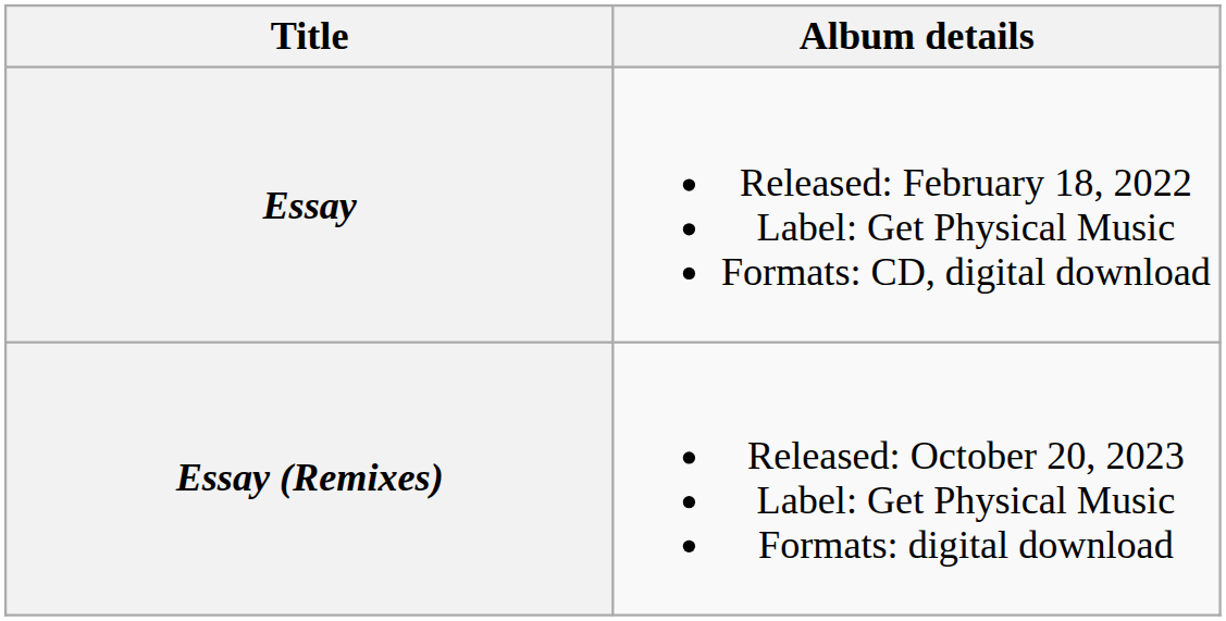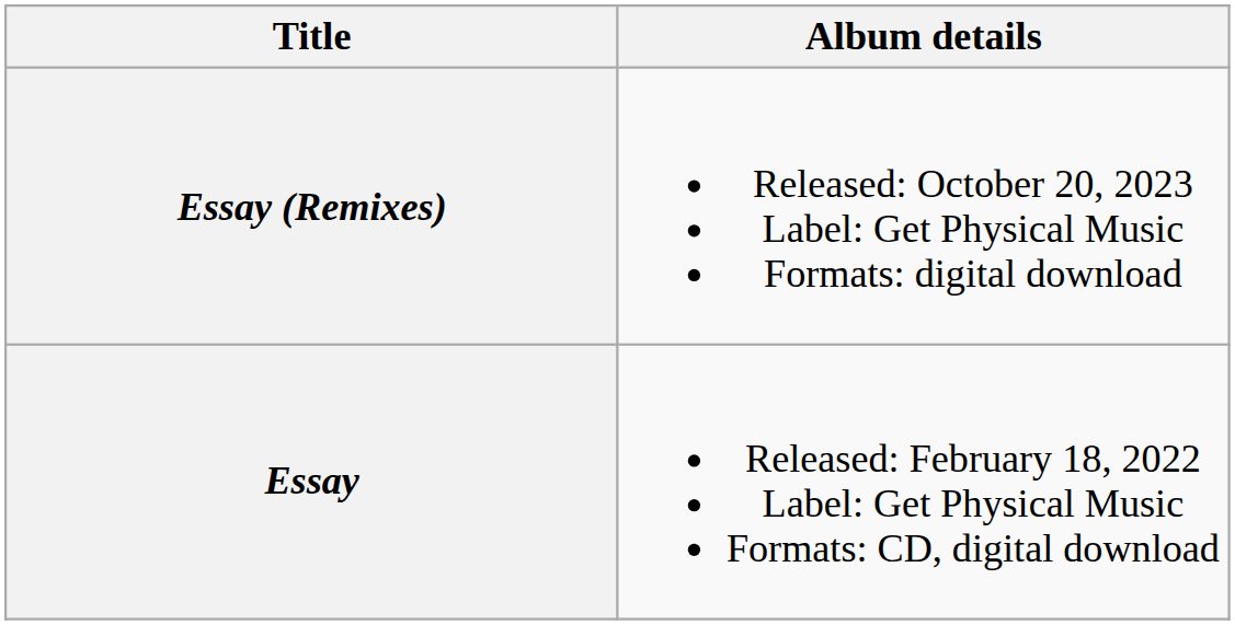 <table class="wikitable plainrowheaders" style="text-align:center;">
 <tr>
 <th scope="col" style="width:15em;">Title</th>
 <th scope="col">Album details</th>
 </tr>
 <tr>
+<th><em>Essay (Remixes)</em></th>
+<td><br><ul><li>Released: October 20, 2023</li><li>Label: Get Physical Music</li><li>Formats: digital download</li></ul></td>
+</tr>
+<tr>
 <th scope="row"><strong><em>Essay</em></strong></th>
 <td><br><ul><li>Released: February 18, 2022</li><li>Label: Get Physical Music</li><li>Formats: CD, digital download</li></ul></td>
 </tr>
-<tr>
-<th><em>Essay (Remixes)</em></th>
-<td><br><ul><li>Released: October 20, 2023</li><li>Label: Get Physical Music</li><li>Formats: digital download</li></ul></td>
-</tr>
 </table>
